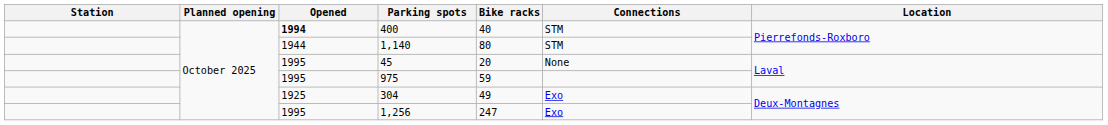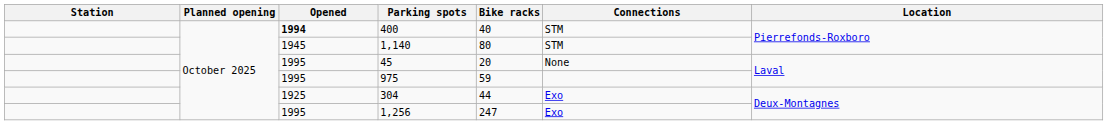 <table class="wikitable">
 <tr>
 <th style="width:16%">Station</th>
 <th style="width:9%">Planned opening</th>
 <th style="width:9%">Opened</th>
 <th style="width:9%">Parking spots</th>
 <th style="width:6%">Bike racks</th>
 <th>Connections</th>
 <th>Location</th>
 </tr>
 <tr>
 <td></td>
 <td rowspan="6">October 2025</td>
 <td><strong>1994</strong></td>
 <td>400</td>
 <td>40</td>
 <td> STM</td>
 <td rowspan="2"><a href='#'>Pierrefonds-Roxboro</a></td>
 </tr>
 <tr>
 <td></td>
-<td>1944</td>
+<td>1945</td>
 <td>1,140</td>
 <td>80</td>
 <td> STM</td>
 </tr>
 <tr>
 <td></td>
 <td>1995</td>
 <td>45</td>
 <td>20</td>
 <td>None</td>
 <td rowspan="2"><a href='#'>Laval</a></td>
 </tr>
 <tr>
 <td></td>
 <td>1995</td>
 <td>975</td>
 <td>59</td>
 <td></td>
 </tr>
 <tr>
 <td></td>
 <td>1925</td>
 <td>304</td>
-<td>49</td>
+<td>44</td>
 <td> <a href='#'>Exo</a></td>
 <td rowspan="2"><a href='#'>Deux-Montagnes</a></td>
 </tr>
 <tr>
 <td></td>
 <td>1995</td>
 <td>1,256</td>
 <td>247</td>
 <td> <a href='#'>Exo</a></td>
 </tr>
 </table>
